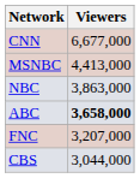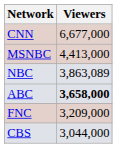 <table class="wikitable">
 <tr>
 <th>Network</th>
 <th>Viewers</th>
 </tr>
 <tr style="background:#e5d1cb;">
 <td><a href='#'>CNN</a></td>
 <td>6,677,000</td>
 </tr>
 <tr style="background:#e5d1cb;">
 <td><a href='#'>MSNBC</a></td>
 <td>4,413,000</td>
 </tr>
 <tr style="background:#dfe2e9;">
 <td><a href='#'>NBC</a></td>
-<td>3,863,000</td>
+<td>3,863,089</td>
 </tr>
 <tr style="background:#dfe2e9;">
 <td><a href='#'>ABC</a></td>
 <td><strong>3,658,000</strong></td>
 </tr>
 <tr style="background:#e5d1cb;">
 <td><a href='#'>FNC</a></td>
-<td>3,207,000</td>
+<td>3,209,000</td>
 </tr>
 <tr style="background:#dfe2e9;">
 <td><a href='#'>CBS</a></td>
 <td>3,044,000</td>
 </tr>
 </table>
